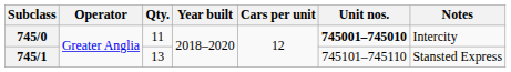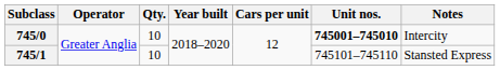 <table class="wikitable">
 <tr>
 <th>Subclass</th>
 <th>Operator</th>
 <th>Qty.</th>
 <th>Year built</th>
 <th>Cars per unit</th>
 <th>Unit nos.</th>
 <th>Notes</th>
 </tr>
 <tr>
 <th>745/0</th>
 <td align=center rowspan=2><a href='#'>Greater Anglia</a></td>
-<td align=center>11</td>
+<td align=center>10</td>
 <td align=center rowspan=2>2018–2020</td>
 <td align=center rowspan=2>12</td>
 <td align=center><strong>745001–745010</strong></td>
 <td>Intercity</td>
 </tr>
 <tr>
 <th>745/1</th>
-<td align=center>13</td>
+<td align=center>10</td>
 <td align=center>745101–745110</td>
 <td>Stansted Express</td>
 </tr>
 </table>
